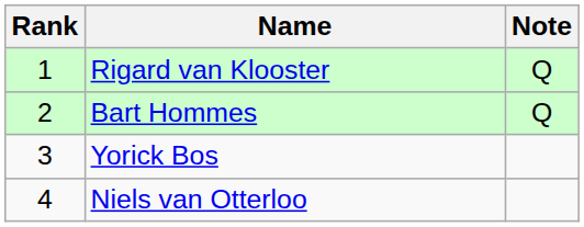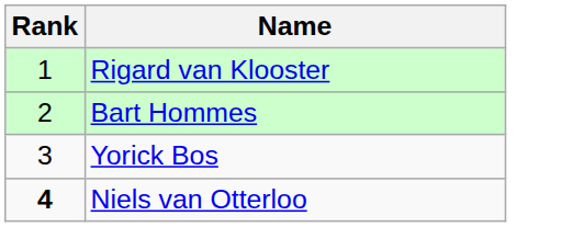 <table class="wikitable" style="text-align:center;">
 <tr>
 <th>Rank</th>
 <th style="width:15em">Name</th>
-<th>Note</th>
 </tr>
 <tr bgcolor=ccffcc>
 <td>1</td>
 <td align=left><a href='#'>Rigard van Klooster</a></td>
-<td>Q</td>
 </tr>
 <tr bgcolor=ccffcc>
 <td>2</td>
 <td align=left><a href='#'>Bart Hommes</a></td>
-<td>Q</td>
 </tr>
 <tr>
 <td>3</td>
 <td align=left><a href='#'>Yorick Bos</a></td>
-<td></td>
 </tr>
 <tr>
-<td>4</td>
+<td><strong>4</strong></td>
 <td align=left><a href='#'>Niels van Otterloo</a></td>
-<td></td>
 </tr>
 </table>
